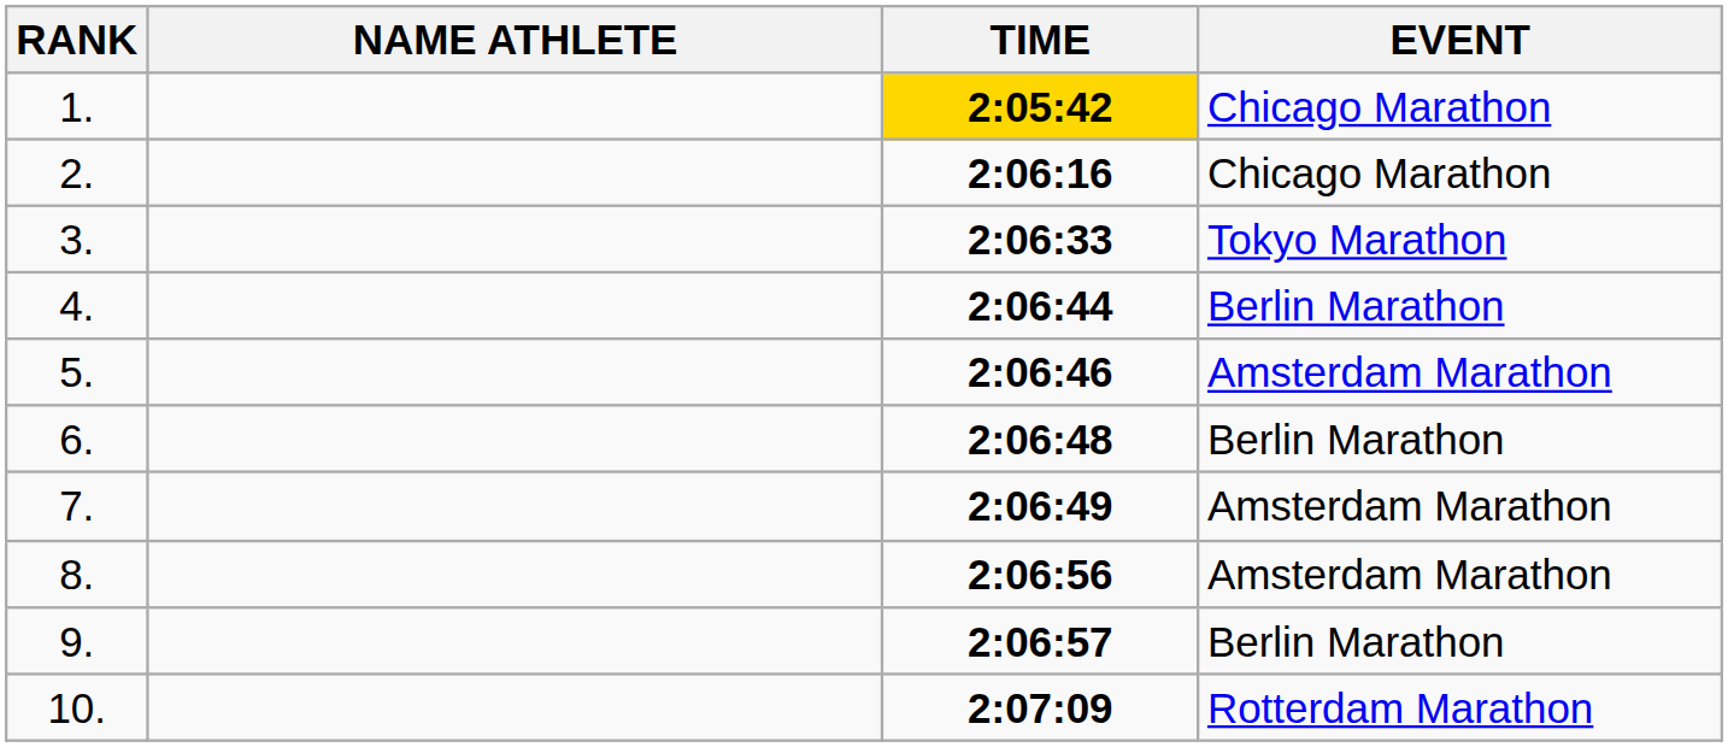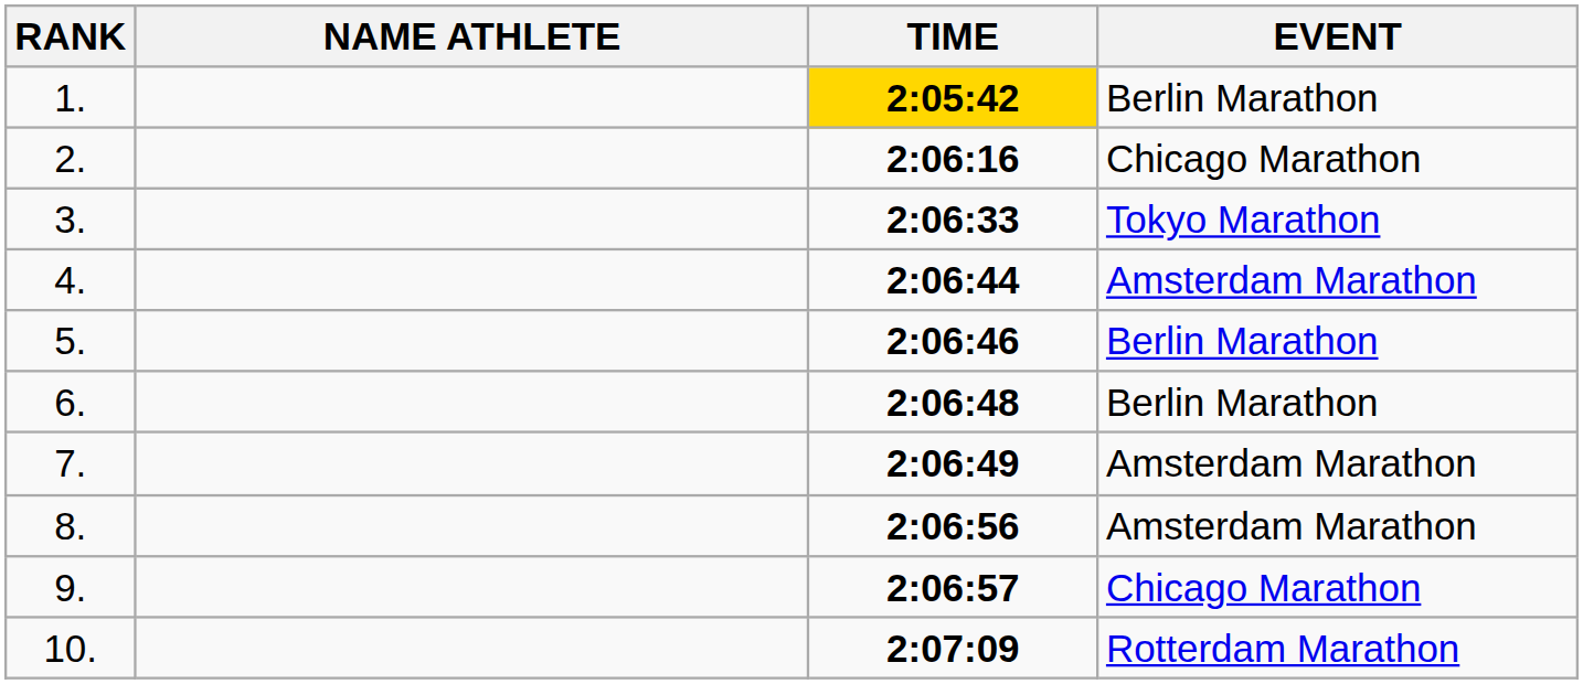 <table class="wikitable" style="font-size:95%;">
 <tr>
 <th>RANK</th>
 <th align="left" style="width: 17em">NAME ATHLETE</th>
 <th align="left" style="width: 7em">TIME</th>
 <th align="left" style="width: 12em">EVENT</th>
 </tr>
 <tr>
 <td align="center">1.</td>
 <td></td>
 <td align="center" style="background: gold;"><strong>2:05:42</strong></td>
-<td><a href='#'>Chicago Marathon</a></td>
+<td>Berlin Marathon</td>
 </tr>
 <tr>
 <td align="center">2.</td>
 <td></td>
 <td align="center"><strong>2:06:16</strong></td>
 <td>Chicago Marathon</td>
 </tr>
 <tr>
 <td align="center">3.</td>
 <td></td>
 <td align="center"><strong>2:06:33</strong></td>
 <td><a href='#'>Tokyo Marathon</a></td>
 </tr>
 <tr>
 <td align="center">4.</td>
 <td></td>
 <td align="center"><strong>2:06:44</strong></td>
-<td><a href='#'>Berlin Marathon</a></td>
+<td><a href='#'>Amsterdam Marathon</a></td>
 </tr>
 <tr>
 <td align="center">5.</td>
 <td></td>
 <td align="center"><strong>2:06:46</strong></td>
-<td><a href='#'>Amsterdam Marathon</a></td>
+<td><a href='#'>Berlin Marathon</a></td>
 </tr>
 <tr>
 <td align="center">6.</td>
 <td></td>
 <td align="center"><strong>2:06:48</strong></td>
 <td>Berlin Marathon</td>
 </tr>
 <tr>
 <td align="center">7.</td>
 <td></td>
 <td align="center"><strong>2:06:49</strong></td>
 <td>Amsterdam Marathon</td>
 </tr>
 <tr>
 <td align="center">8.</td>
 <td></td>
 <td align="center"><strong>2:06:56</strong></td>
 <td>Amsterdam Marathon</td>
 </tr>
 <tr>
 <td align="center">9.</td>
 <td></td>
 <td align="center"><strong>2:06:57</strong></td>
-<td>Berlin Marathon</td>
+<td><a href='#'>Chicago Marathon</a></td>
 </tr>
 <tr>
 <td align="center">10.</td>
 <td></td>
 <td align="center"><strong>2:07:09</strong></td>
 <td><a href='#'>Rotterdam Marathon</a></td>
 </tr>
 </table>
